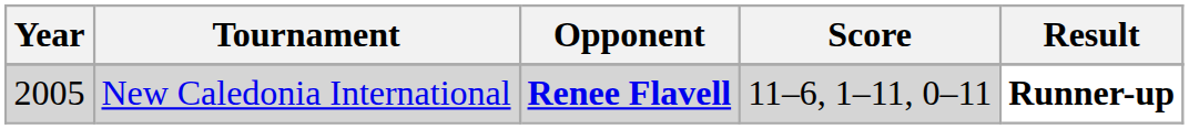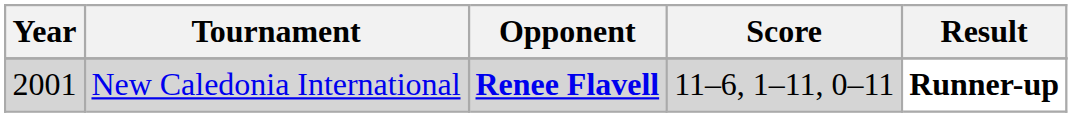 <table class="sortable wikitable" style="font-size: 90%;">
 <tr>
 <th>Year</th>
 <th>Tournament</th>
 <th>Opponent</th>
 <th>Score</th>
 <th>Result</th>
 </tr>
 <tr>
 </tr>
 <tr style="background:#D5D5D5">
-<td align="center">2005</td>
+<td align="center">2001</td>
 <td align="left"><a href='#'>New Caledonia International</a></td>
 <td align="left"><strong> <a href='#'>Renee Flavell</a></strong></td>
 <td align="left">11–6, 1–11, 0–11</td>
 <td style="text-align:left; background:white"> <strong>Runner-up</strong></td>
 </tr>
 </table>
